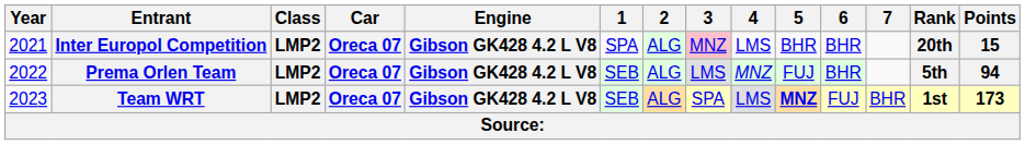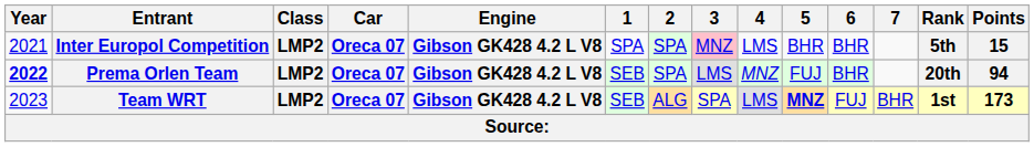 <table class="wikitable" style="text-align:center; font-size:85%">
 <tr>
 <th>Year</th>
 <th>Entrant</th>
 <th>Class</th>
 <th>Car</th>
 <th>Engine</th>
 <th>1</th>
 <th>2</th>
 <th>3</th>
 <th>4</th>
 <th>5</th>
 <th>6</th>
 <th>7</th>
 <th>Rank</th>
 <th>Points</th>
 </tr>
 <tr>
 <td><a href='#'>2021</a></td>
 <th nowrap><a href='#'>Inter Europol Competition</a></th>
 <th>LMP2</th>
 <th nowrap><a href='#'>Oreca 07</a></th>
 <th nowrap><a href='#'>Gibson</a> GK428 4.2 L V8</th>
 <td><a href='#'>SPA</a></td>
-<td style="background:#DFFFDF;"><a href='#'>ALG</a><br></td>
+<td style="background:#DFFFDF;"><a href='#'>SPA</a><br></td>
 <td style="background: pink;"><a href='#'>MNZ</a></td>
 <td><a href='#'>LMS</a></td>
 <td><a href='#'>BHR</a></td>
 <td><a href='#'>BHR</a></td>
 <td></td>
-<th>20th</th>
+<th>5th</th>
 <th>15</th>
 </tr>
 <tr>
-<td><a href='#'>2022</a></td>
+<td><strong><a href='#'>2022</a></strong></td>
 <th nowrap><a href='#'>Prema Orlen Team</a></th>
 <th>LMP2</th>
 <th nowrap><a href='#'>Oreca 07</a></th>
 <th nowrap><a href='#'>Gibson</a> GK428 4.2 L V8</th>
 <td style="background:#DFFFDF;"><a href='#'>SEB</a><br></td>
-<td style="background:#DFFFDF;"><a href='#'>ALG</a><br></td>
+<td style="background:#DFFFDF;"><a href='#'>SPA</a><br></td>
 <td style="background:#DFDFDF;"><a href='#'>LMS</a><br></td>
 <td style="background:#DFFFDF;"><em><a href='#'>MNZ</a></em><br></td>
 <td style="background:#DFFFDF;"><a href='#'>FUJ</a><br></td>
 <td style="background:#DFFFDF;"><a href='#'>BHR</a><br></td>
 <td></td>
-<th>5th</th>
+<th>20th</th>
 <th>94</th>
 </tr>
 <tr>
 <td><a href='#'>2023</a></td>
 <th nowrap><a href='#'>Team WRT</a></th>
 <th>LMP2</th>
 <th nowrap><a href='#'>Oreca 07</a></th>
 <th nowrap><a href='#'>Gibson</a> GK428 4.2 L V8</th>
 <td style="background:#DFFFDF;"><a href='#'>SEB</a><br></td>
 <td style="background:#FFDF9F;"><a href='#'>ALG</a><br></td>
 <td style="background:#FFFFBF;"><a href='#'>SPA</a><br></td>
 <td style="background:#DFDFDF;"><a href='#'>LMS</a><br></td>
 <td style="background:#FFDF9F;"><strong><a href='#'>MNZ</a></strong><br></td>
 <td style="background:#FFFFBF;"><a href='#'>FUJ</a><br></td>
 <td style="background:#FFFFBF;"><a href='#'>BHR</a><br></td>
 <th style="background:#FFFFBF;">1st</th>
 <th style="background:#FFFFBF;">173</th>
 </tr>
 <tr>
 <th colspan="14">Source:</th>
 </tr>
 </table>
